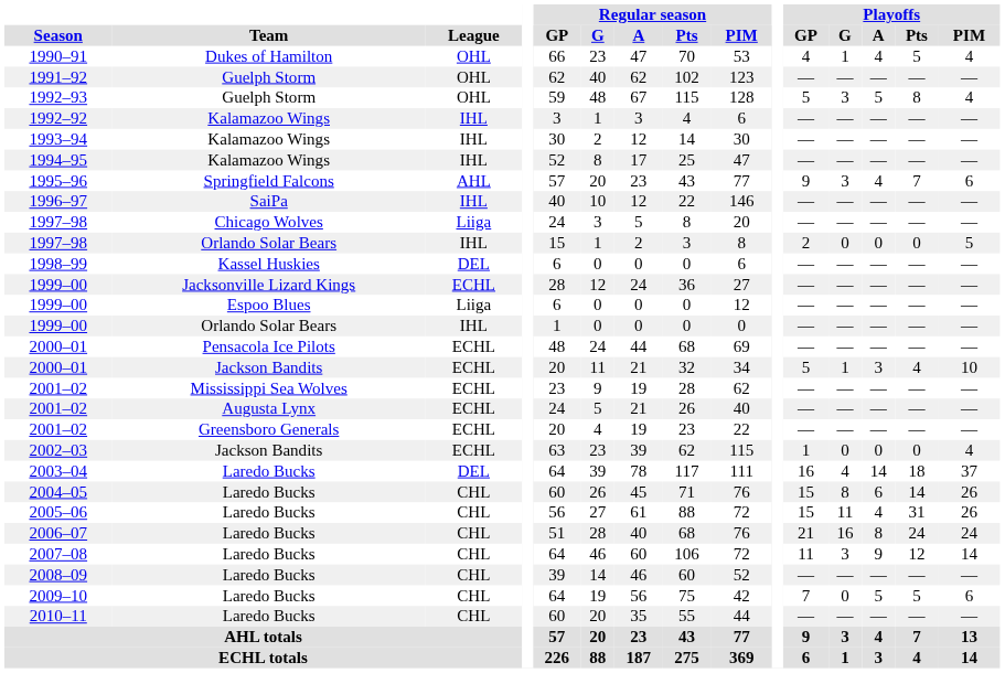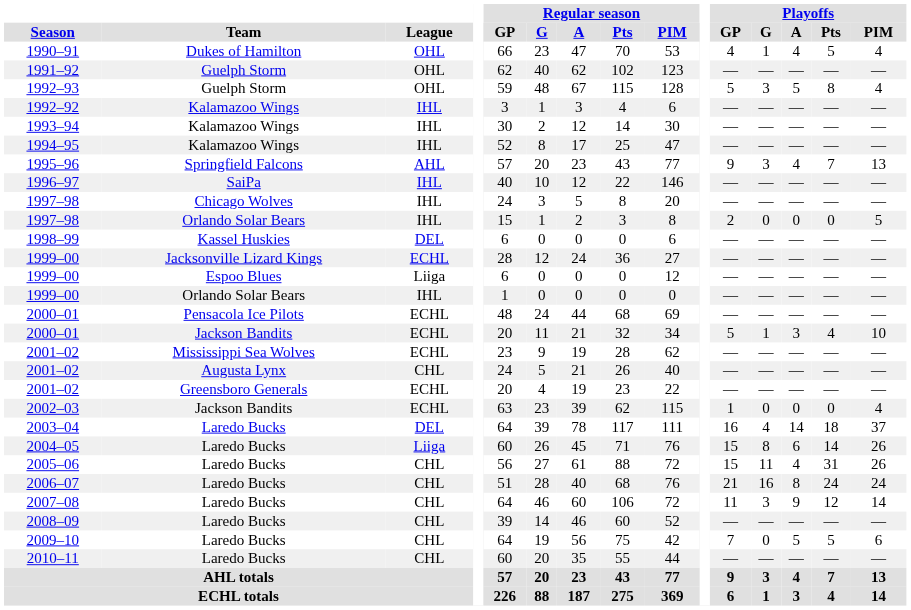 <table border="0" cellpadding="1" cellspacing="0" style="text-align:center; width:60em">
 <tr bgcolor="#e0e0e0">
 <th colspan="3" bgcolor="#ffffff"> </th>
 <th rowspan="99" bgcolor="#ffffff"> </th>
 <th colspan="5"><a href='#'>Regular season</a></th>
 <th rowspan="99" bgcolor="#ffffff"> </th>
 <th colspan="5"><a href='#'>Playoffs</a></th>
 </tr>
 <tr bgcolor="#e0e0e0">
 <th><a href='#'>Season</a></th>
 <th>Team</th>
 <th>League</th>
 <th>GP</th>
 <th><a href='#'>G</a></th>
 <th><a href='#'>A</a></th>
 <th><a href='#'>Pts</a></th>
 <th><a href='#'>PIM</a></th>
 <th>GP</th>
 <th>G</th>
 <th>A</th>
 <th>Pts</th>
 <th>PIM</th>
 </tr>
 <tr>
 <td><a href='#'>1990–91</a></td>
 <td><a href='#'>Dukes of Hamilton</a></td>
 <td><a href='#'>OHL</a></td>
 <td>66</td>
 <td>23</td>
 <td>47</td>
 <td>70</td>
 <td>53</td>
 <td>4</td>
 <td>1</td>
 <td>4</td>
 <td>5</td>
 <td>4</td>
 </tr>
 <tr bgcolor="#f0f0f0">
 <td><a href='#'>1991–92</a></td>
 <td><a href='#'>Guelph Storm</a></td>
 <td>OHL</td>
 <td>62</td>
 <td>40</td>
 <td>62</td>
 <td>102</td>
 <td>123</td>
 <td>—</td>
 <td>—</td>
 <td>—</td>
 <td>—</td>
 <td>—</td>
 </tr>
 <tr>
 <td><a href='#'>1992–93</a></td>
 <td>Guelph Storm</td>
 <td>OHL</td>
 <td>59</td>
 <td>48</td>
 <td>67</td>
 <td>115</td>
 <td>128</td>
 <td>5</td>
 <td>3</td>
 <td>5</td>
 <td>8</td>
 <td>4</td>
 </tr>
 <tr bgcolor="#f0f0f0">
 <td><a href='#'>1992–92</a></td>
 <td><a href='#'>Kalamazoo Wings</a></td>
 <td><a href='#'>IHL</a></td>
 <td>3</td>
 <td>1</td>
 <td>3</td>
 <td>4</td>
 <td>6</td>
 <td>—</td>
 <td>—</td>
 <td>—</td>
 <td>—</td>
 <td>—</td>
 </tr>
 <tr>
 <td><a href='#'>1993–94</a></td>
 <td>Kalamazoo Wings</td>
 <td>IHL</td>
 <td>30</td>
 <td>2</td>
 <td>12</td>
 <td>14</td>
 <td>30</td>
 <td>—</td>
 <td>—</td>
 <td>—</td>
 <td>—</td>
 <td>—</td>
 </tr>
 <tr bgcolor="#f0f0f0">
 <td><a href='#'>1994–95</a></td>
 <td>Kalamazoo Wings</td>
 <td>IHL</td>
 <td>52</td>
 <td>8</td>
 <td>17</td>
 <td>25</td>
 <td>47</td>
 <td>—</td>
 <td>—</td>
 <td>—</td>
 <td>—</td>
 <td>—</td>
 </tr>
 <tr>
 <td><a href='#'>1995–96</a></td>
 <td><a href='#'>Springfield Falcons</a></td>
 <td><a href='#'>AHL</a></td>
 <td>57</td>
 <td>20</td>
 <td>23</td>
 <td>43</td>
 <td>77</td>
 <td>9</td>
 <td>3</td>
 <td>4</td>
 <td>7</td>
-<td>6</td>
+<td>13</td>
 </tr>
 <tr bgcolor="#f0f0f0">
 <td><a href='#'>1996–97</a></td>
 <td><a href='#'>SaiPa</a></td>
 <td><a href='#'>IHL</a></td>
 <td>40</td>
 <td>10</td>
 <td>12</td>
 <td>22</td>
 <td>146</td>
 <td>—</td>
 <td>—</td>
 <td>—</td>
 <td>—</td>
 <td>—</td>
 </tr>
 <tr>
 <td><a href='#'>1997–98</a></td>
 <td><a href='#'>Chicago Wolves</a></td>
-<td><a href='#'>Liiga</a></td>
+<td>IHL</td>
 <td>24</td>
 <td>3</td>
 <td>5</td>
 <td>8</td>
 <td>20</td>
 <td>—</td>
 <td>—</td>
 <td>—</td>
 <td>—</td>
 <td>—</td>
 </tr>
 <tr bgcolor="#f0f0f0">
 <td><a href='#'>1997–98</a></td>
 <td><a href='#'>Orlando Solar Bears</a></td>
 <td>IHL</td>
 <td>15</td>
 <td>1</td>
 <td>2</td>
 <td>3</td>
 <td>8</td>
 <td>2</td>
 <td>0</td>
 <td>0</td>
 <td>0</td>
 <td>5</td>
 </tr>
 <tr>
 <td><a href='#'>1998–99</a></td>
 <td><a href='#'>Kassel Huskies</a></td>
 <td><a href='#'>DEL</a></td>
 <td>6</td>
 <td>0</td>
 <td>0</td>
 <td>0</td>
 <td>6</td>
 <td>—</td>
 <td>—</td>
 <td>—</td>
 <td>—</td>
 <td>—</td>
 </tr>
 <tr bgcolor="#f0f0f0">
 <td><a href='#'>1999–00</a></td>
 <td><a href='#'>Jacksonville Lizard Kings</a></td>
 <td><a href='#'>ECHL</a></td>
 <td>28</td>
 <td>12</td>
 <td>24</td>
 <td>36</td>
 <td>27</td>
 <td>—</td>
 <td>—</td>
 <td>—</td>
 <td>—</td>
 <td>—</td>
 </tr>
 <tr>
 <td><a href='#'>1999–00</a></td>
 <td><a href='#'>Espoo Blues</a></td>
 <td>Liiga</td>
 <td>6</td>
 <td>0</td>
 <td>0</td>
 <td>0</td>
 <td>12</td>
 <td>—</td>
 <td>—</td>
 <td>—</td>
 <td>—</td>
 <td>—</td>
 </tr>
 <tr bgcolor="#f0f0f0">
 <td><a href='#'>1999–00</a></td>
 <td>Orlando Solar Bears</td>
 <td>IHL</td>
 <td>1</td>
 <td>0</td>
 <td>0</td>
 <td>0</td>
 <td>0</td>
 <td>—</td>
 <td>—</td>
 <td>—</td>
 <td>—</td>
 <td>—</td>
 </tr>
 <tr>
 <td><a href='#'>2000–01</a></td>
 <td><a href='#'>Pensacola Ice Pilots</a></td>
 <td>ECHL</td>
 <td>48</td>
 <td>24</td>
 <td>44</td>
 <td>68</td>
 <td>69</td>
 <td>—</td>
 <td>—</td>
 <td>—</td>
 <td>—</td>
 <td>—</td>
 </tr>
 <tr bgcolor="#f0f0f0">
 <td><a href='#'>2000–01</a></td>
 <td><a href='#'>Jackson Bandits</a></td>
 <td>ECHL</td>
 <td>20</td>
 <td>11</td>
 <td>21</td>
 <td>32</td>
 <td>34</td>
 <td>5</td>
 <td>1</td>
 <td>3</td>
 <td>4</td>
 <td>10</td>
 </tr>
 <tr>
 <td><a href='#'>2001–02</a></td>
 <td><a href='#'>Mississippi Sea Wolves</a></td>
 <td>ECHL</td>
 <td>23</td>
 <td>9</td>
 <td>19</td>
 <td>28</td>
 <td>62</td>
 <td>—</td>
 <td>—</td>
 <td>—</td>
 <td>—</td>
 <td>—</td>
 </tr>
 <tr bgcolor="#f0f0f0">
 <td><a href='#'>2001–02</a></td>
 <td><a href='#'>Augusta Lynx</a></td>
-<td>ECHL</td>
+<td>CHL</td>
 <td>24</td>
 <td>5</td>
 <td>21</td>
 <td>26</td>
 <td>40</td>
 <td>—</td>
 <td>—</td>
 <td>—</td>
 <td>—</td>
 <td>—</td>
 </tr>
 <tr>
 <td><a href='#'>2001–02</a></td>
 <td><a href='#'>Greensboro Generals</a></td>
 <td>ECHL</td>
 <td>20</td>
 <td>4</td>
 <td>19</td>
 <td>23</td>
 <td>22</td>
 <td>—</td>
 <td>—</td>
 <td>—</td>
 <td>—</td>
 <td>—</td>
 </tr>
 <tr bgcolor="#f0f0f0">
 <td><a href='#'>2002–03</a></td>
 <td>Jackson Bandits</td>
 <td>ECHL</td>
 <td>63</td>
 <td>23</td>
 <td>39</td>
 <td>62</td>
 <td>115</td>
 <td>1</td>
 <td>0</td>
 <td>0</td>
 <td>0</td>
 <td>4</td>
 </tr>
 <tr>
 <td><a href='#'>2003–04</a></td>
 <td><a href='#'>Laredo Bucks</a></td>
 <td><a href='#'>DEL</a></td>
 <td>64</td>
 <td>39</td>
 <td>78</td>
 <td>117</td>
 <td>111</td>
 <td>16</td>
 <td>4</td>
 <td>14</td>
 <td>18</td>
 <td>37</td>
 </tr>
 <tr bgcolor="#f0f0f0">
 <td><a href='#'>2004–05</a></td>
 <td>Laredo Bucks</td>
-<td>CHL</td>
+<td><a href='#'>Liiga</a></td>
 <td>60</td>
 <td>26</td>
 <td>45</td>
 <td>71</td>
 <td>76</td>
 <td>15</td>
 <td>8</td>
 <td>6</td>
 <td>14</td>
 <td>26</td>
 </tr>
 <tr>
 <td><a href='#'>2005–06</a></td>
 <td>Laredo Bucks</td>
 <td>CHL</td>
 <td>56</td>
 <td>27</td>
 <td>61</td>
 <td>88</td>
 <td>72</td>
 <td>15</td>
 <td>11</td>
 <td>4</td>
 <td>31</td>
 <td>26</td>
 </tr>
 <tr bgcolor="#f0f0f0">
 <td><a href='#'>2006–07</a></td>
 <td>Laredo Bucks</td>
 <td>CHL</td>
 <td>51</td>
 <td>28</td>
 <td>40</td>
 <td>68</td>
 <td>76</td>
 <td>21</td>
 <td>16</td>
 <td>8</td>
 <td>24</td>
 <td>24</td>
 </tr>
 <tr>
 <td><a href='#'>2007–08</a></td>
 <td>Laredo Bucks</td>
 <td>CHL</td>
 <td>64</td>
 <td>46</td>
 <td>60</td>
 <td>106</td>
 <td>72</td>
 <td>11</td>
 <td>3</td>
 <td>9</td>
 <td>12</td>
 <td>14</td>
 </tr>
 <tr bgcolor="#f0f0f0">
 <td><a href='#'>2008–09</a></td>
 <td>Laredo Bucks</td>
 <td>CHL</td>
 <td>39</td>
 <td>14</td>
 <td>46</td>
 <td>60</td>
 <td>52</td>
 <td>—</td>
 <td>—</td>
 <td>—</td>
 <td>—</td>
 <td>—</td>
 </tr>
 <tr>
 <td><a href='#'>2009–10</a></td>
 <td>Laredo Bucks</td>
 <td>CHL</td>
 <td>64</td>
 <td>19</td>
 <td>56</td>
 <td>75</td>
 <td>42</td>
 <td>7</td>
 <td>0</td>
 <td>5</td>
 <td>5</td>
 <td>6</td>
 </tr>
 <tr bgcolor="#f0f0f0">
 <td><a href='#'>2010–11</a></td>
 <td>Laredo Bucks</td>
 <td>CHL</td>
 <td>60</td>
 <td>20</td>
 <td>35</td>
 <td>55</td>
 <td>44</td>
 <td>—</td>
 <td>—</td>
 <td>—</td>
 <td>—</td>
 <td>—</td>
 </tr>
 <tr>
 </tr>
 <tr ALIGN="center" bgcolor="#e0e0e0">
 <th colspan="3">AHL totals</th>
 <th ALIGN="center">57</th>
 <th ALIGN="center">20</th>
 <th ALIGN="center">23</th>
 <th ALIGN="center">43</th>
 <th ALIGN="center">77</th>
 <th ALIGN="center">9</th>
 <th ALIGN="center">3</th>
 <th ALIGN="center">4</th>
 <th ALIGN="center">7</th>
 <th ALIGN="center">13</th>
 </tr>
 <tr>
 </tr>
 <tr ALIGN="center" bgcolor="#e0e0e0">
 <th colspan="3">ECHL totals</th>
 <th ALIGN="center">226</th>
 <th ALIGN="center">88</th>
 <th ALIGN="center">187</th>
 <th ALIGN="center">275</th>
 <th ALIGN="center">369</th>
 <th ALIGN="center">6</th>
 <th ALIGN="center">1</th>
 <th ALIGN="center">3</th>
 <th ALIGN="center">4</th>
 <th ALIGN="center">14</th>
 </tr>
 </table>
